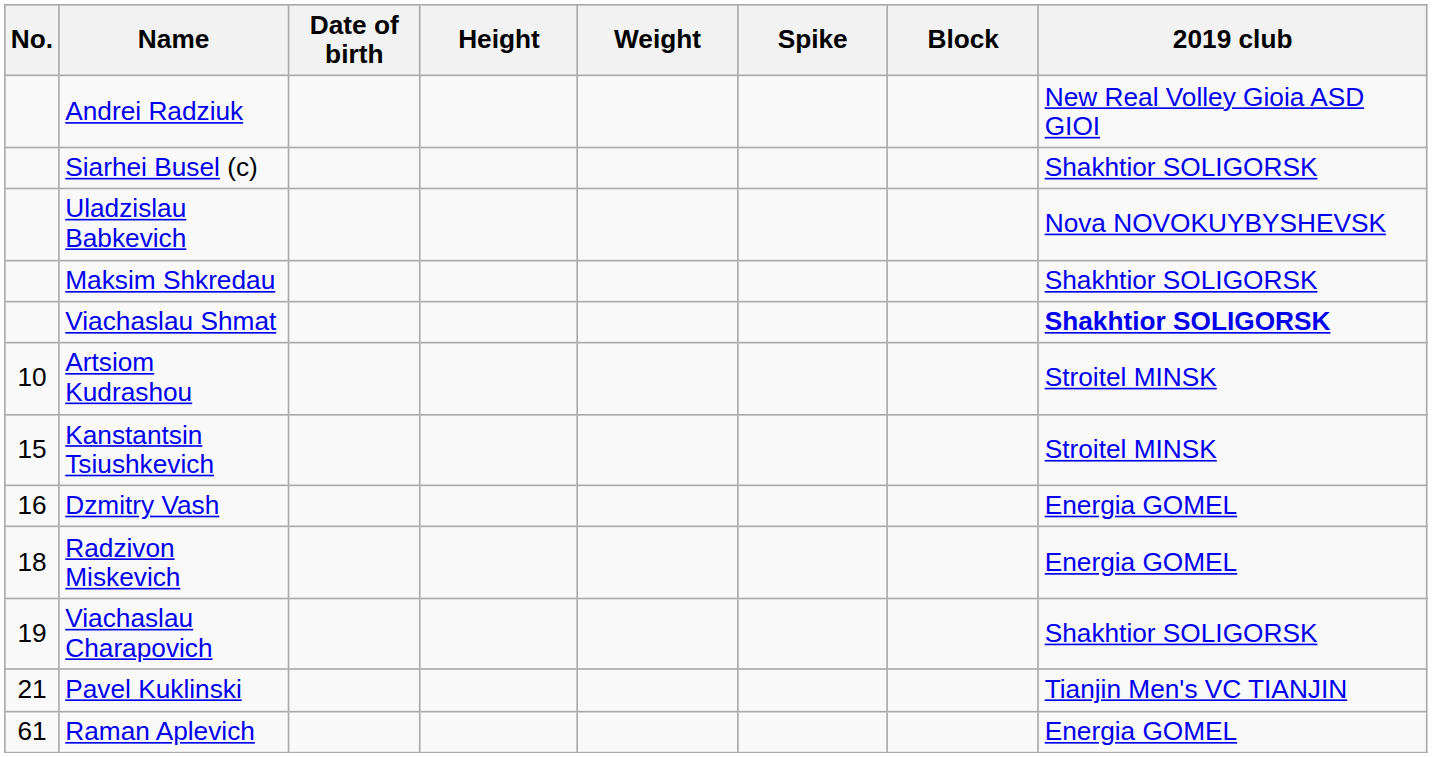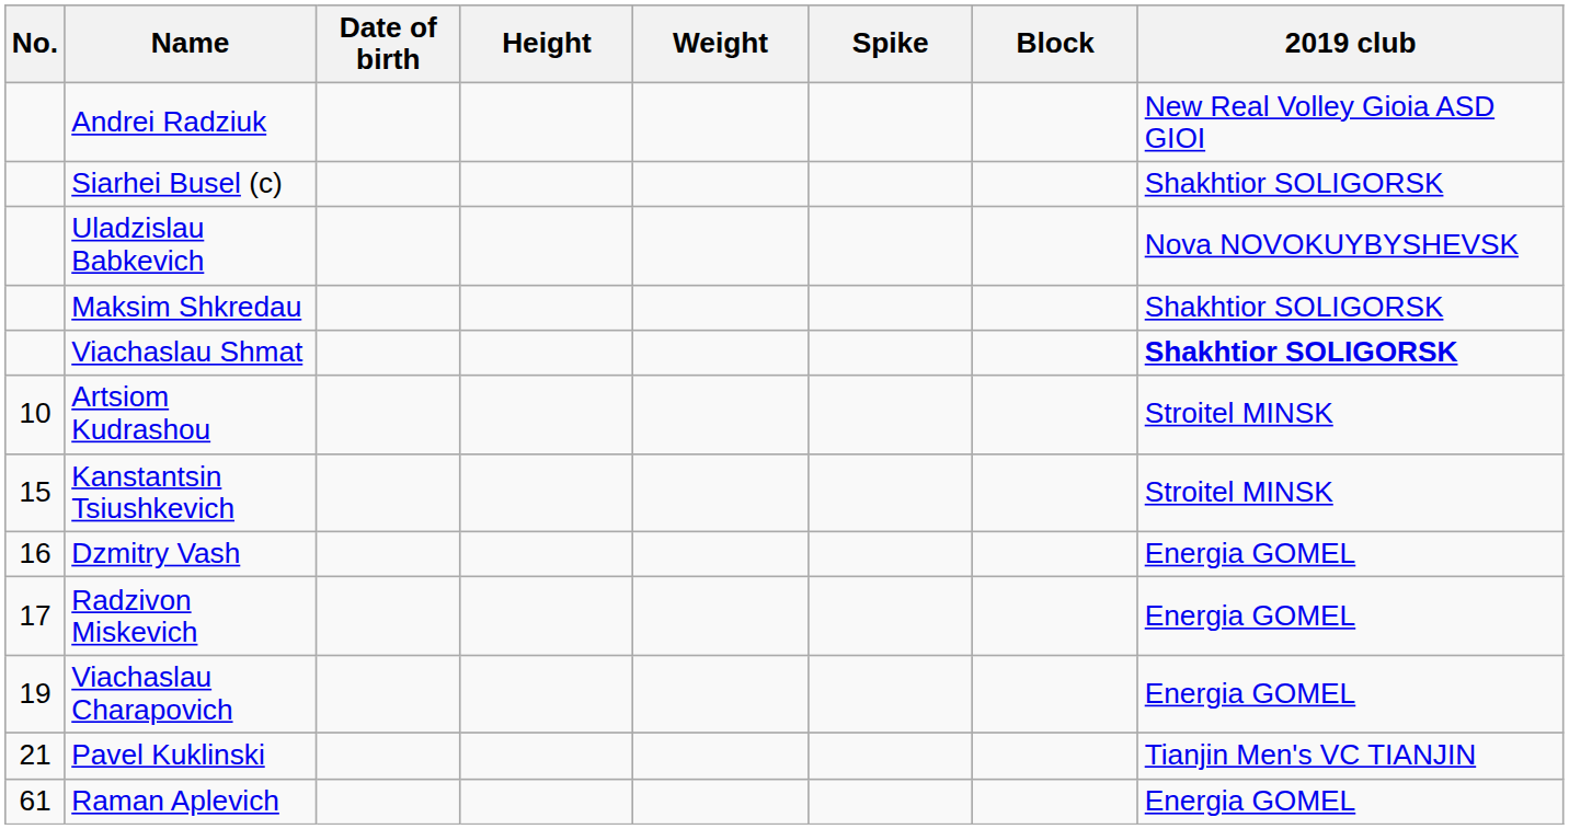 <table class="wikitable sortable" style="font-size:100%; text-align:center;">
 <tr>
 <th>No.</th>
 <th style="width:12em">Name</th>
 <th style="width:8em">Date of birth</th>
 <th style="width:9em">Height</th>
 <th style="width:9em">Weight</th>
 <th style="width:9em">Spike</th>
 <th style="width:9em">Block</th>
 <th style="width:20em">2019 club</th>
 </tr>
 <tr>
 <td></td>
 <td align=left><a href='#'>Andrei Radziuk</a></td>
 <td align=right></td>
 <td></td>
 <td></td>
 <td></td>
 <td></td>
 <td align=left> <a href='#'>New Real Volley Gioia ASD GIOI</a></td>
 </tr>
 <tr>
 <td></td>
 <td align=left><a href='#'>Siarhei Busel</a> (c)</td>
 <td align=right></td>
 <td></td>
 <td></td>
 <td></td>
 <td></td>
 <td align=left> <a href='#'>Shakhtior SOLIGORSK</a></td>
 </tr>
 <tr>
 <td></td>
 <td align=left><a href='#'>Uladzislau Babkevich</a></td>
 <td align=right></td>
 <td></td>
 <td></td>
 <td></td>
 <td></td>
 <td align=left> <a href='#'>Nova NOVOKUYBYSHEVSK</a></td>
 </tr>
 <tr>
 <td></td>
 <td align=left><a href='#'>Maksim Shkredau</a></td>
 <td align=right></td>
 <td></td>
 <td></td>
 <td></td>
 <td></td>
 <td align=left> <a href='#'>Shakhtior SOLIGORSK</a></td>
 </tr>
 <tr>
 <td></td>
 <td align=left><a href='#'>Viachaslau Shmat</a></td>
 <td align=right></td>
 <td></td>
 <td></td>
 <td></td>
 <td></td>
 <td align=left><strong> <a href='#'>Shakhtior SOLIGORSK</a></strong></td>
 </tr>
 <tr>
 <td>10</td>
 <td align=left><a href='#'>Artsiom Kudrashou</a></td>
 <td align=right></td>
 <td></td>
 <td></td>
 <td></td>
 <td></td>
 <td align=left> <a href='#'>Stroitel MINSK</a></td>
 </tr>
 <tr>
 <td>15</td>
 <td align=left><a href='#'>Kanstantsin Tsiushkevich</a></td>
 <td align=right></td>
 <td></td>
 <td></td>
 <td></td>
 <td></td>
 <td align=left> <a href='#'>Stroitel MINSK</a></td>
 </tr>
 <tr>
 <td>16</td>
 <td align=left><a href='#'>Dzmitry Vash</a></td>
 <td align=right></td>
 <td></td>
 <td></td>
 <td></td>
 <td></td>
 <td align=left> <a href='#'>Energia GOMEL</a></td>
 </tr>
 <tr>
-<td>18</td>
+<td>17</td>
 <td align=left><a href='#'>Radzivon Miskevich</a></td>
 <td align=right></td>
 <td></td>
 <td></td>
 <td></td>
 <td></td>
 <td align=left> <a href='#'>Energia GOMEL</a></td>
 </tr>
 <tr>
 <td>19</td>
 <td align=left><a href='#'>Viachaslau Charapovich</a></td>
 <td align=right></td>
 <td></td>
 <td></td>
 <td></td>
 <td></td>
-<td align=left> <a href='#'>Shakhtior SOLIGORSK</a></td>
+<td align=left> <a href='#'>Energia GOMEL</a></td>
 </tr>
 <tr>
 <td>21</td>
 <td align=left><a href='#'>Pavel Kuklinski</a></td>
 <td align=right></td>
 <td></td>
 <td></td>
 <td></td>
 <td></td>
 <td align=left> <a href='#'>Tianjin Men's VC TIANJIN</a></td>
 </tr>
 <tr>
 <td>61</td>
 <td align=left><a href='#'>Raman Aplevich</a></td>
 <td align=right></td>
 <td></td>
 <td></td>
 <td></td>
 <td></td>
 <td align=left> <a href='#'>Energia GOMEL</a></td>
 </tr>
 </table>
